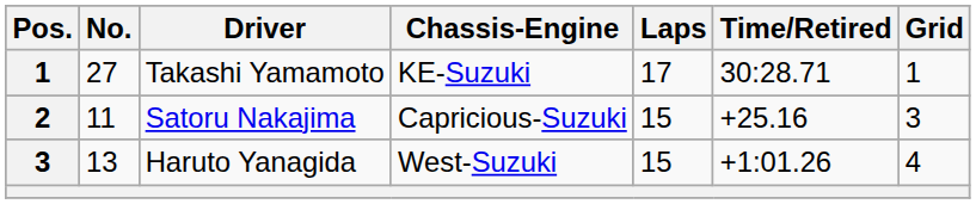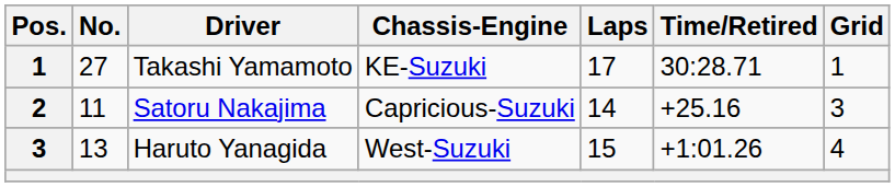 <table class="wikitable" style="font-size: 85%">
 <tr>
 <th>Pos.</th>
 <th>No.</th>
 <th>Driver</th>
 <th>Chassis-Engine</th>
 <th>Laps</th>
 <th>Time/Retired</th>
 <th>Grid</th>
 </tr>
 <tr>
 <th>1</th>
 <td>27</td>
 <td> Takashi Yamamoto</td>
 <td>KE-<a href='#'>Suzuki</a></td>
 <td>17</td>
 <td>30:28.71</td>
 <td>1</td>
 </tr>
 <tr>
 <th>2</th>
 <td>11</td>
 <td> <a href='#'>Satoru Nakajima</a></td>
 <td>Capricious-<a href='#'>Suzuki</a></td>
-<td>15</td>
+<td>14</td>
 <td>+25.16</td>
 <td>3</td>
 </tr>
 <tr>
 <th>3</th>
 <td>13</td>
 <td> Haruto Yanagida</td>
 <td>West-<a href='#'>Suzuki</a></td>
 <td>15</td>
 <td>+1:01.26</td>
 <td>4</td>
 </tr>
 <tr>
 <th colspan="7"></th>
 </tr>
 </table>
